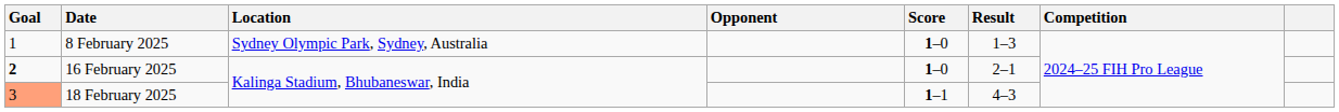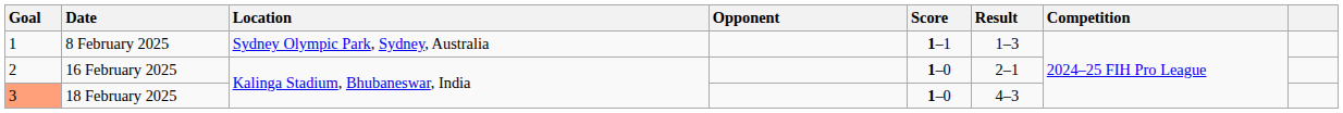 <table class="wikitable sortable" style="font-size:90%" width=97%>
 <tr>
 <th style="width: 25px; text-align: left">Goal</th>
 <th style="width: 100px; text-align: left">Date</th>
 <th style="width: 300px; text-align: left">Location</th>
 <th style="width: 120px; text-align: left">Opponent</th>
 <th style="width: 30px; text-align: left">Score</th>
 <th style="width: 30px; text-align: left">Result</th>
 <th style="width: 150px; text-align: left">Competition</th>
 <th style="width: 25px; text-align: left"></th>
 </tr>
 <tr>
 <td>1</td>
 <td>8 February 2025</td>
 <td><a href='#'>Sydney Olympic Park</a>, <a href='#'>Sydney</a>, Australia</td>
 <td></td>
-<td align="center"><strong>1</strong>–0</td>
+<td align="center"><strong>1</strong>–1</td>
 <td align="center">1–3</td>
 <td rowspan=3><a href='#'>2024–25 FIH Pro League</a></td>
 <td></td>
 </tr>
 <tr>
-<td><strong>2</strong></td>
+<td>2</td>
 <td>16 February 2025</td>
 <td rowspan=2><a href='#'>Kalinga Stadium</a>, <a href='#'>Bhubaneswar</a>, India</td>
 <td></td>
 <td align="center"><strong>1</strong>–0</td>
 <td align="center">2–1</td>
 <td></td>
 </tr>
 <tr>
 <td style="background: lightsalmon;">3</td>
 <td>18 February 2025</td>
 <td></td>
-<td align="center"><strong>1</strong>–1</td>
+<td align="center"><strong>1</strong>–0</td>
 <td align="center">4–3</td>
 <td></td>
 </tr>
 </table>
